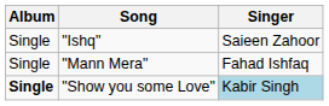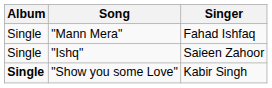 <table class="wikitable">
 <tr>
 <th>Album</th>
 <th>Song</th>
 <th>Singer</th>
 </tr>
 <tr>
 <td>Single</td>
+<td>"Mann Mera"</td>
+<td>Fahad Ishfaq</td>
+</tr>
+<tr>
+<td>Single</td>
 <td>"Ishq" </td>
 <td>Saieen Zahoor</td>
 </tr>
 <tr>
-<td>Single</td>
-<td>"Mann Mera"</td>
-<td>Fahad Ishfaq</td>
-</tr>
-<tr>
 <td><strong>Single</strong></td>
 <td>"Show you some Love" </td>
-<td style="background: lightblue;">Kabir Singh</td>
+<td>Kabir Singh</td>
 </tr>
 </table>
